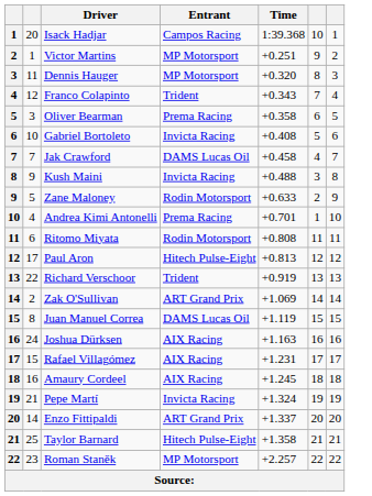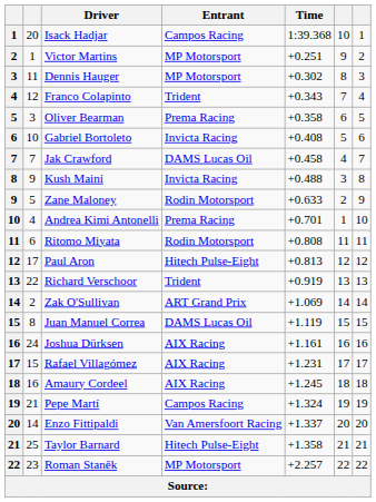 <table class="wikitable" style="font-size:85%">
 <tr>
 <th scope="col"></th>
 <th scope="col"></th>
 <th scope="col">Driver</th>
 <th scope="col">Entrant</th>
 <th scope="col">Time</th>
 <th scope="col"></th>
 <th scope="col"></th>
 </tr>
 <tr>
 <th>1</th>
 <td align="center">20</td>
 <td> <a href='#'>Isack Hadjar</a></td>
 <td><a href='#'>Campos Racing</a></td>
 <td>1:39.368</td>
 <td align="center">10</td>
 <td align="center">1</td>
 </tr>
 <tr>
 <th>2</th>
 <td align="center">1</td>
 <td> <a href='#'>Victor Martins</a></td>
 <td><a href='#'>MP Motorsport</a></td>
 <td>+0.251</td>
 <td align="center">9</td>
 <td align="center">2</td>
 </tr>
 <tr>
 <th>3</th>
 <td align="center">11</td>
 <td> <a href='#'>Dennis Hauger</a></td>
 <td><a href='#'>MP Motorsport</a></td>
-<td>+0.320</td>
+<td>+0.302</td>
 <td align="center">8</td>
 <td align="center">3</td>
 </tr>
 <tr>
 <th>4</th>
 <td align="center">12</td>
 <td> <a href='#'>Franco Colapinto</a></td>
 <td><a href='#'>Trident</a></td>
 <td>+0.343</td>
 <td align="center">7</td>
 <td align="center">4</td>
 </tr>
 <tr>
 <th>5</th>
 <td align="center">3</td>
 <td> <a href='#'>Oliver Bearman</a></td>
 <td><a href='#'>Prema Racing</a></td>
 <td>+0.358</td>
 <td align="center">6</td>
 <td align="center">5</td>
 </tr>
 <tr>
 <th>6</th>
 <td align="center">10</td>
 <td> <a href='#'>Gabriel Bortoleto</a></td>
 <td><a href='#'>Invicta Racing</a></td>
 <td>+0.408</td>
 <td align="center">5</td>
 <td align="center">6</td>
 </tr>
 <tr>
 <th>7</th>
 <td align="center">7</td>
 <td> <a href='#'>Jak Crawford</a></td>
 <td><a href='#'>DAMS Lucas Oil</a></td>
 <td>+0.458</td>
 <td align="center">4</td>
 <td align="center">7</td>
 </tr>
 <tr>
 <th>8</th>
 <td align="center">9</td>
 <td> <a href='#'>Kush Maini</a></td>
 <td><a href='#'>Invicta Racing</a></td>
 <td>+0.488</td>
 <td align="center">3</td>
 <td align="center">8</td>
 </tr>
 <tr>
 <th>9</th>
 <td align="center">5</td>
 <td> <a href='#'>Zane Maloney</a></td>
 <td><a href='#'>Rodin Motorsport</a></td>
 <td>+0.633</td>
 <td align="center">2</td>
 <td align="center">9</td>
 </tr>
 <tr>
 <th>10</th>
 <td align="center">4</td>
 <td> <a href='#'>Andrea Kimi Antonelli</a></td>
 <td><a href='#'>Prema Racing</a></td>
 <td>+0.701</td>
 <td align="center">1</td>
 <td align="center">10</td>
 </tr>
 <tr>
 <th>11</th>
 <td align="center">6</td>
 <td> <a href='#'>Ritomo Miyata</a></td>
 <td><a href='#'>Rodin Motorsport</a></td>
 <td>+0.808</td>
 <td align="center">11</td>
 <td align="center">11</td>
 </tr>
 <tr>
 <th>12</th>
 <td align="center">17</td>
 <td> <a href='#'>Paul Aron</a></td>
 <td><a href='#'>Hitech Pulse-Eight</a></td>
 <td>+0.813</td>
 <td align="center">12</td>
 <td align="center">12</td>
 </tr>
 <tr>
 <th>13</th>
 <td align="center">22</td>
 <td> <a href='#'>Richard Verschoor</a></td>
 <td><a href='#'>Trident</a></td>
 <td>+0.919</td>
 <td align="center">13</td>
 <td align="center">13</td>
 </tr>
 <tr>
 <th>14</th>
 <td align="center">2</td>
 <td> <a href='#'>Zak O'Sullivan</a></td>
 <td><a href='#'>ART Grand Prix</a></td>
 <td>+1.069</td>
 <td align="center">14</td>
 <td align="center">14</td>
 </tr>
 <tr>
 <th>15</th>
 <td align="center">8</td>
 <td> <a href='#'>Juan Manuel Correa</a></td>
 <td><a href='#'>DAMS Lucas Oil</a></td>
 <td>+1.119</td>
 <td align="center">15</td>
 <td align="center">15</td>
 </tr>
 <tr>
 <th>16</th>
 <td align="center">24</td>
 <td> <a href='#'>Joshua Dürksen</a></td>
 <td><a href='#'>AIX Racing</a></td>
-<td>+1.163</td>
+<td>+1.161</td>
 <td align="center">16</td>
 <td align="center">16</td>
 </tr>
 <tr>
 <th>17</th>
 <td align="center">15</td>
 <td> <a href='#'>Rafael Villagómez</a></td>
 <td><a href='#'>AIX Racing</a></td>
 <td>+1.231</td>
 <td align="center">17</td>
 <td align="center">17</td>
 </tr>
 <tr>
 <th>18</th>
 <td align="center">16</td>
 <td> <a href='#'>Amaury Cordeel</a></td>
 <td><a href='#'>AIX Racing</a></td>
 <td>+1.245</td>
 <td align="center">18</td>
 <td align="center">18</td>
 </tr>
 <tr>
 <th>19</th>
 <td align="center">21</td>
 <td> <a href='#'>Pepe Martí</a></td>
-<td><a href='#'>Invicta Racing</a></td>
+<td><a href='#'>Campos Racing</a></td>
 <td>+1.324</td>
 <td align="center">19</td>
 <td align="center">19</td>
 </tr>
 <tr>
 <th>20</th>
 <td align="center">14</td>
 <td> <a href='#'>Enzo Fittipaldi</a></td>
-<td><a href='#'>ART Grand Prix</a></td>
+<td><a href='#'>Van Amersfoort Racing</a></td>
 <td>+1.337</td>
 <td align="center">20</td>
 <td align="center">20</td>
 </tr>
 <tr>
 <th>21</th>
 <td align="center">25</td>
 <td> <a href='#'>Taylor Barnard</a></td>
 <td><a href='#'>Hitech Pulse-Eight</a></td>
 <td>+1.358</td>
 <td align="center">21</td>
 <td align="center">21</td>
 </tr>
 <tr>
 <th>22</th>
 <td align="center">23</td>
 <td> <a href='#'>Roman Staněk</a></td>
 <td><a href='#'>MP Motorsport</a></td>
 <td>+2.257</td>
 <td align="center">22</td>
 <td align="center">22</td>
 </tr>
 <tr>
 <th colspan="7">Source:</th>
 </tr>
 </table>
